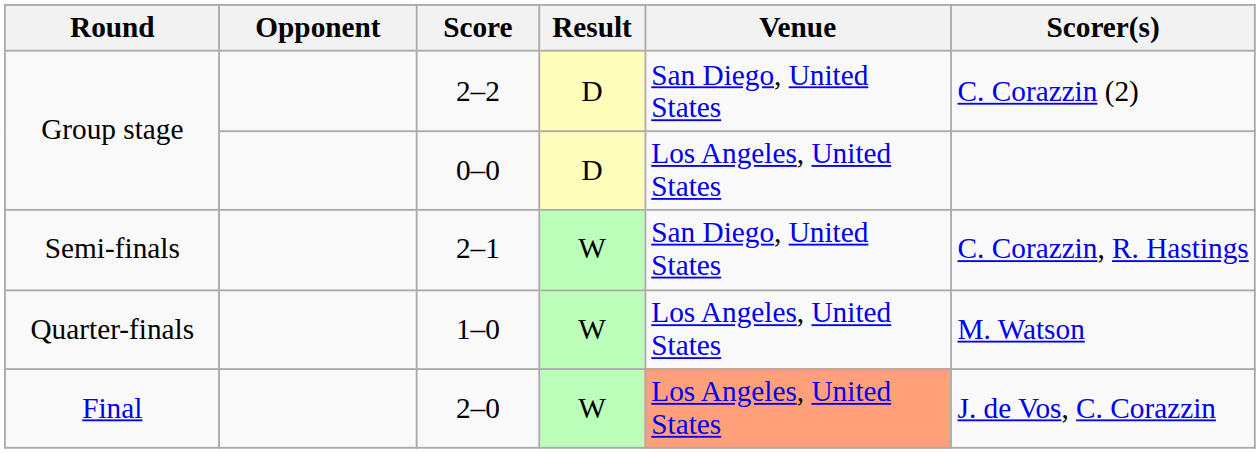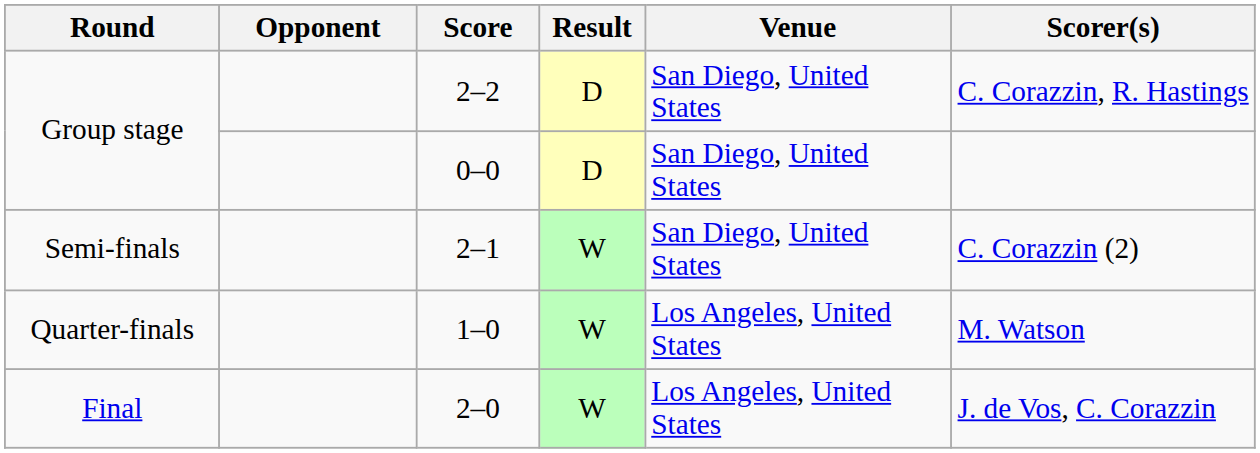 <table class="wikitable sortable" style="text-align:left;">
 <tr>
 <th width=110>Round</th>
 <th width=100>Opponent</th>
 <th width=60>Score</th>
 <th width=50>Result</th>
 <th width=160>Venue</th>
 <th>Scorer(s)</th>
 </tr>
 <tr>
 <td rowspan="2" align=center>Group stage</td>
 <td></td>
 <td align=center>2–2</td>
 <td align=center bgcolor="#ffffbb">D</td>
 <td><a href='#'>San Diego</a>, <a href='#'>United States</a></td>
-<td><a href='#'>C. Corazzin</a> (2)</td>
+<td><a href='#'>C. Corazzin</a>, <a href='#'>R. Hastings</a></td>
 </tr>
 <tr>
 <td></td>
 <td align=center>0–0</td>
 <td align=center bgcolor="#ffffbb">D</td>
-<td><a href='#'>Los Angeles</a>, <a href='#'>United States</a></td>
+<td><a href='#'>San Diego</a>, <a href='#'>United States</a></td>
 <td></td>
 </tr>
 <tr>
 <td align=center>Semi-finals</td>
 <td></td>
 <td align=center>2–1 </td>
 <td align=center bgcolor="#bbffbb">W</td>
 <td><a href='#'>San Diego</a>, <a href='#'>United States</a></td>
-<td><a href='#'>C. Corazzin</a>, <a href='#'>R. Hastings</a></td>
+<td><a href='#'>C. Corazzin</a> (2)</td>
 </tr>
 <tr>
 <td align=center>Quarter-finals</td>
 <td></td>
 <td align=center>1–0</td>
 <td align=center bgcolor="#bbffbb">W</td>
 <td><a href='#'>Los Angeles</a>, <a href='#'>United States</a></td>
 <td><a href='#'>M. Watson</a></td>
 </tr>
 <tr>
 <td align=center><a href='#'>Final</a></td>
 <td></td>
 <td align=center>2–0</td>
 <td align=center bgcolor="#bbffbb">W</td>
-<td style="background: lightsalmon;"><a href='#'>Los Angeles</a>, <a href='#'>United States</a></td>
+<td><a href='#'>Los Angeles</a>, <a href='#'>United States</a></td>
 <td><a href='#'>J. de Vos</a>, <a href='#'>C. Corazzin</a></td>
 </tr>
 </table>
